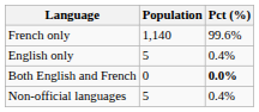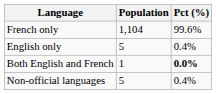 <table class="wikitable">
 <tr>
 <th>Language</th>
 <th>Population</th>
 <th>Pct (%)</th>
 </tr>
 <tr>
 <td>French only</td>
-<td>1,140</td>
+<td>1,104</td>
 <td>99.6%</td>
 </tr>
 <tr>
 <td>English only</td>
 <td>5</td>
 <td>0.4%</td>
 </tr>
 <tr>
 <td>Both English and French</td>
-<td>0</td>
+<td>1</td>
 <td><strong>0.0%</strong></td>
 </tr>
 <tr>
 <td>Non-official languages</td>
 <td>5</td>
 <td>0.4%</td>
 </tr>
 </table>
